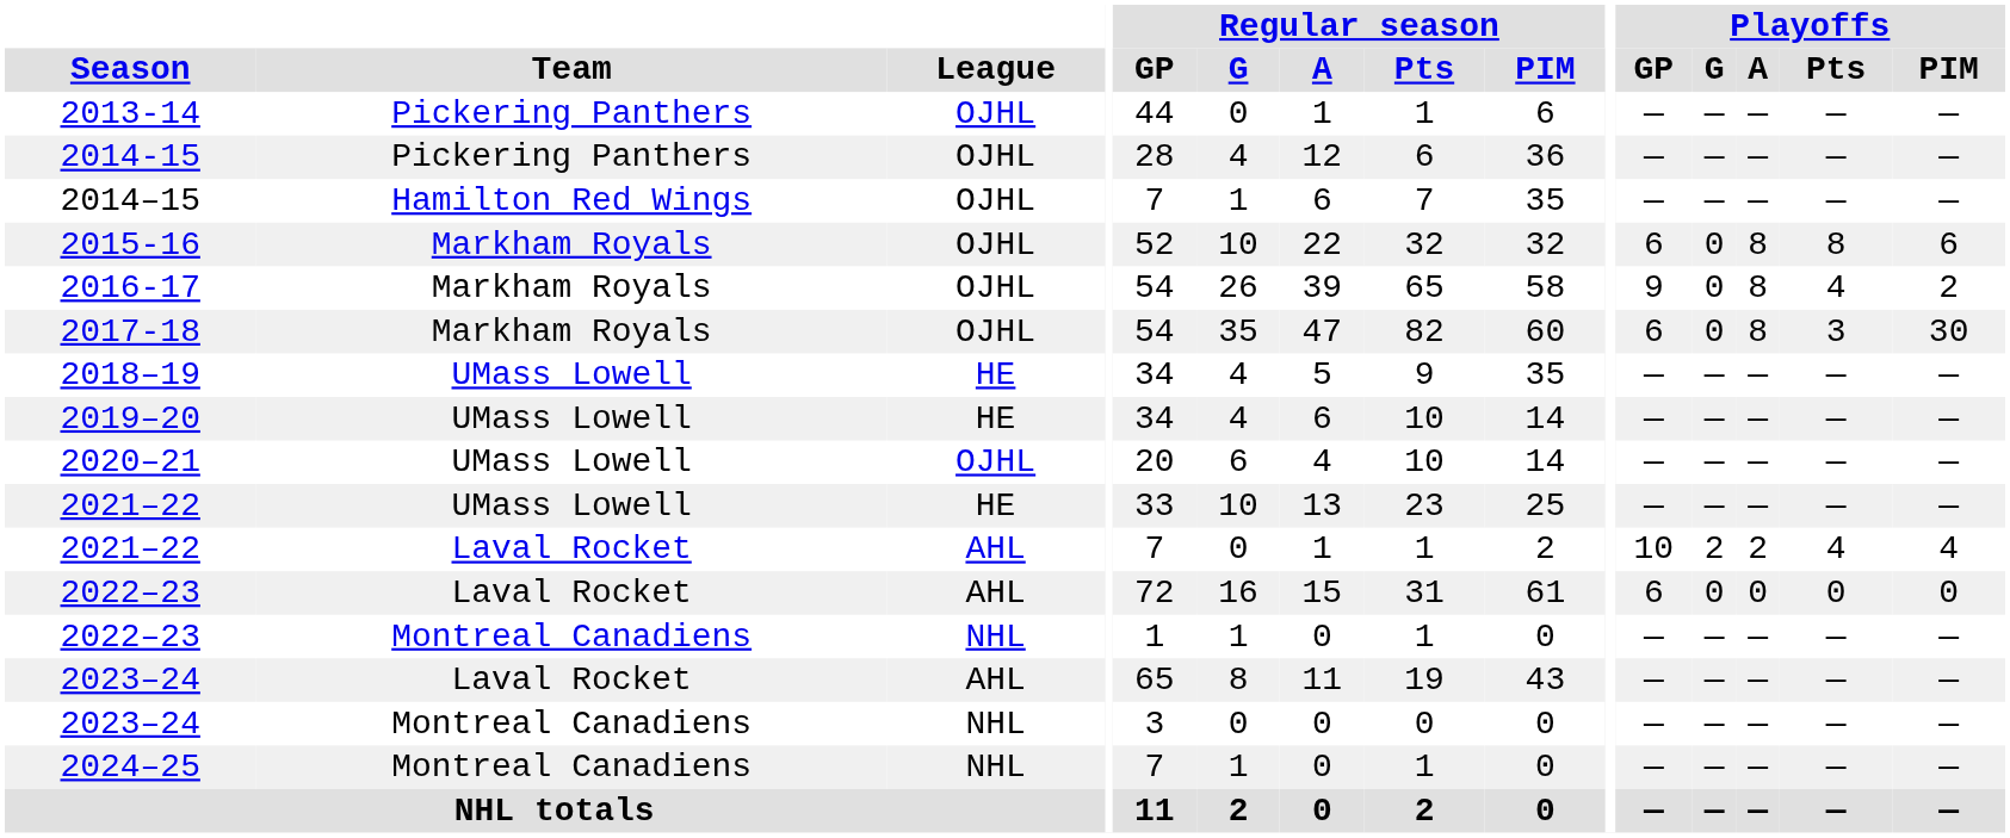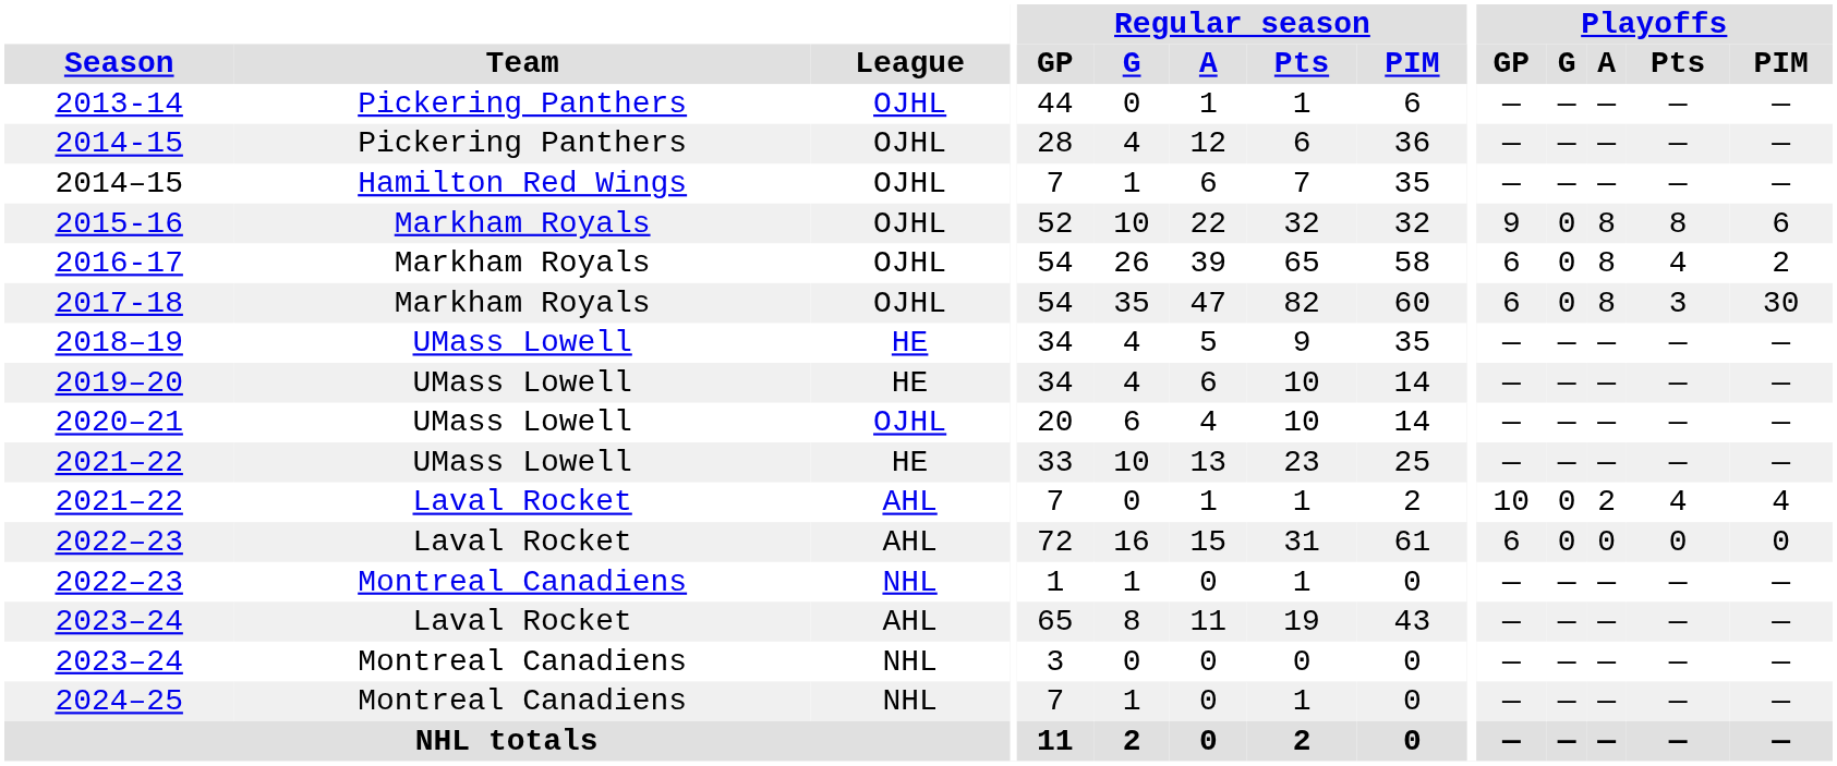 <table border="0" cellpadding="1" cellspacing="0" style="text-align:center; width:60em">
 <tr bgcolor="#e0e0e0">
 <th colspan="3" bgcolor="#ffffff"></th>
 <th rowspan="99" bgcolor="#ffffff"></th>
 <th colspan="5"><a href='#'>Regular season</a></th>
 <th rowspan="99" bgcolor="#ffffff"></th>
 <th colspan="5"><a href='#'>Playoffs</a></th>
 </tr>
 <tr bgcolor="#e0e0e0">
 <th><a href='#'>Season</a></th>
 <th>Team</th>
 <th>League</th>
 <th>GP</th>
 <th><a href='#'>G</a></th>
 <th><a href='#'>A</a></th>
 <th><a href='#'>Pts</a></th>
 <th><a href='#'>PIM</a></th>
 <th>GP</th>
 <th>G</th>
 <th>A</th>
 <th>Pts</th>
 <th>PIM</th>
 </tr>
 <tr>
 <td><a href='#'> 2013-14</a></td>
 <td><a href='#'>Pickering Panthers</a></td>
 <td><a href='#'>OJHL</a></td>
 <td>44</td>
 <td>0</td>
 <td>1</td>
 <td>1</td>
 <td>6</td>
 <td>—</td>
 <td>—</td>
 <td>—</td>
 <td>—</td>
 <td>—</td>
 </tr>
 <tr bgcolor="#f0f0f0">
 <td><a href='#'> 2014-15</a></td>
 <td>Pickering Panthers</td>
 <td>OJHL</td>
 <td>28</td>
 <td>4</td>
 <td>12</td>
 <td>6</td>
 <td>36</td>
 <td>—</td>
 <td>—</td>
 <td>—</td>
 <td>—</td>
 <td>—</td>
 </tr>
 <tr>
 <td>2014–15</td>
 <td><a href='#'> Hamilton Red Wings</a></td>
 <td>OJHL</td>
 <td>7</td>
 <td>1</td>
 <td>6</td>
 <td>7</td>
 <td>35</td>
 <td>—</td>
 <td>—</td>
 <td>—</td>
 <td>—</td>
 <td>—</td>
 </tr>
 <tr bgcolor="#f0f0f0">
 <td><a href='#'> 2015-16</a></td>
 <td><a href='#'>Markham Royals</a></td>
 <td>OJHL</td>
 <td>52</td>
 <td>10</td>
 <td>22</td>
 <td>32</td>
 <td>32</td>
-<td>6</td>
+<td>9</td>
 <td>0</td>
 <td>8</td>
 <td>8</td>
 <td>6</td>
 </tr>
 <tr>
 <td><a href='#'> 2016-17</a></td>
 <td>Markham Royals</td>
 <td>OJHL</td>
 <td>54</td>
 <td>26</td>
 <td>39</td>
 <td>65</td>
 <td>58</td>
-<td>9</td>
+<td>6</td>
 <td>0</td>
 <td>8</td>
 <td>4</td>
 <td>2</td>
 </tr>
 <tr bgcolor="#f0f0f0">
 <td><a href='#'> 2017-18</a></td>
 <td>Markham Royals</td>
 <td>OJHL</td>
 <td>54</td>
 <td>35</td>
 <td>47</td>
 <td>82</td>
 <td>60</td>
 <td>6</td>
 <td>0</td>
 <td>8</td>
 <td>3</td>
 <td>30</td>
 </tr>
 <tr>
 <td><a href='#'>2018–19</a></td>
 <td><a href='#'>UMass Lowell</a></td>
 <td><a href='#'>HE</a></td>
 <td>34</td>
 <td>4</td>
 <td>5</td>
 <td>9</td>
 <td>35</td>
 <td>—</td>
 <td>—</td>
 <td>—</td>
 <td>—</td>
 <td>—</td>
 </tr>
 <tr bgcolor="#f0f0f0">
 <td><a href='#'>2019–20</a></td>
 <td>UMass Lowell</td>
 <td>HE</td>
 <td>34</td>
 <td>4</td>
 <td>6</td>
 <td>10</td>
 <td>14</td>
 <td>—</td>
 <td>—</td>
 <td>—</td>
 <td>—</td>
 <td>—</td>
 </tr>
 <tr>
 <td><a href='#'>2020–21</a></td>
 <td>UMass Lowell</td>
 <td><a href='#'>OJHL</a></td>
 <td>20</td>
 <td>6</td>
 <td>4</td>
 <td>10</td>
 <td>14</td>
 <td>—</td>
 <td>—</td>
 <td>—</td>
 <td>—</td>
 <td>—</td>
 </tr>
 <tr bgcolor="#f0f0f0">
 <td><a href='#'>2021–22</a></td>
 <td>UMass Lowell</td>
 <td>HE</td>
 <td>33</td>
 <td>10</td>
 <td>13</td>
 <td>23</td>
 <td>25</td>
 <td>—</td>
 <td>—</td>
 <td>—</td>
 <td>—</td>
 <td>—</td>
 </tr>
 <tr>
 <td><a href='#'>2021–22</a></td>
 <td><a href='#'>Laval Rocket</a></td>
 <td><a href='#'>AHL</a></td>
 <td>7</td>
 <td>0</td>
 <td>1</td>
 <td>1</td>
 <td>2</td>
 <td>10</td>
-<td>2</td>
+<td>0</td>
 <td>2</td>
 <td>4</td>
 <td>4</td>
 </tr>
 <tr bgcolor="#f0f0f0">
 <td><a href='#'>2022–23</a></td>
 <td>Laval Rocket</td>
 <td>AHL</td>
 <td>72</td>
 <td>16</td>
 <td>15</td>
 <td>31</td>
 <td>61</td>
 <td>6</td>
 <td>0</td>
 <td>0</td>
 <td>0</td>
 <td>0</td>
 </tr>
 <tr>
 <td><a href='#'>2022–23</a></td>
 <td><a href='#'>Montreal Canadiens</a></td>
 <td><a href='#'>NHL</a></td>
 <td>1</td>
 <td>1</td>
 <td>0</td>
 <td>1</td>
 <td>0</td>
 <td>—</td>
 <td>—</td>
 <td>—</td>
 <td>—</td>
 <td>—</td>
 </tr>
 <tr bgcolor="#f0f0f0">
 <td><a href='#'>2023–24</a></td>
 <td>Laval Rocket</td>
 <td>AHL</td>
 <td>65</td>
 <td>8</td>
 <td>11</td>
 <td>19</td>
 <td>43</td>
 <td>—</td>
 <td>—</td>
 <td>—</td>
 <td>—</td>
 <td>—</td>
 </tr>
 <tr>
 <td><a href='#'>2023–24</a></td>
 <td>Montreal Canadiens</td>
 <td>NHL</td>
 <td>3</td>
 <td>0</td>
 <td>0</td>
 <td>0</td>
 <td>0</td>
 <td>—</td>
 <td>—</td>
 <td>—</td>
 <td>—</td>
 <td>—</td>
 </tr>
 <tr bgcolor="#f0f0f0">
 <td><a href='#'>2024–25</a></td>
 <td>Montreal Canadiens</td>
 <td>NHL</td>
 <td>7</td>
 <td>1</td>
 <td>0</td>
 <td>1</td>
 <td>0</td>
 <td>—</td>
 <td>—</td>
 <td>—</td>
 <td>—</td>
 <td>—</td>
 </tr>
 <tr bgcolor="#e0e0e0">
 <th colspan="3">NHL totals</th>
 <th>11</th>
 <th>2</th>
 <th>0</th>
 <th>2</th>
 <th>0</th>
 <th>—</th>
 <th>—</th>
 <th>—</th>
 <th>—</th>
 <th>—</th>
 </tr>
 </table>
